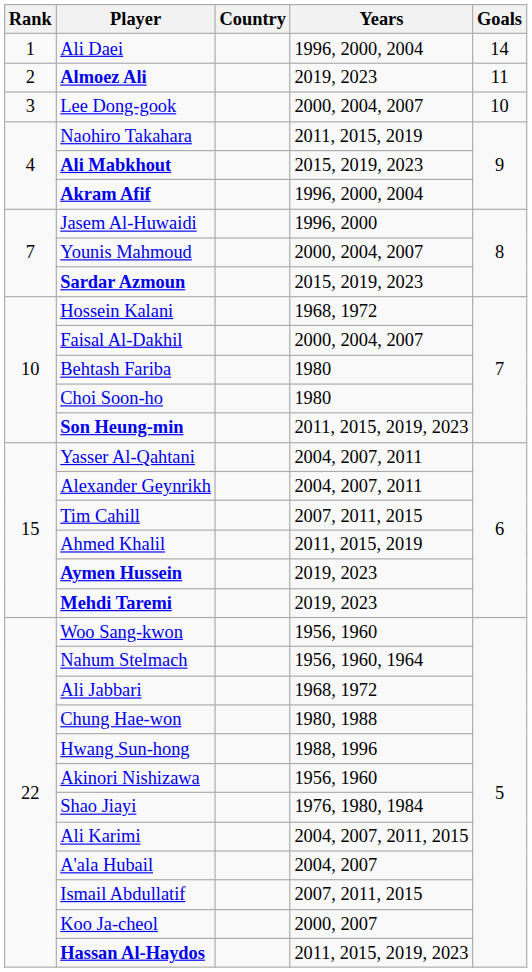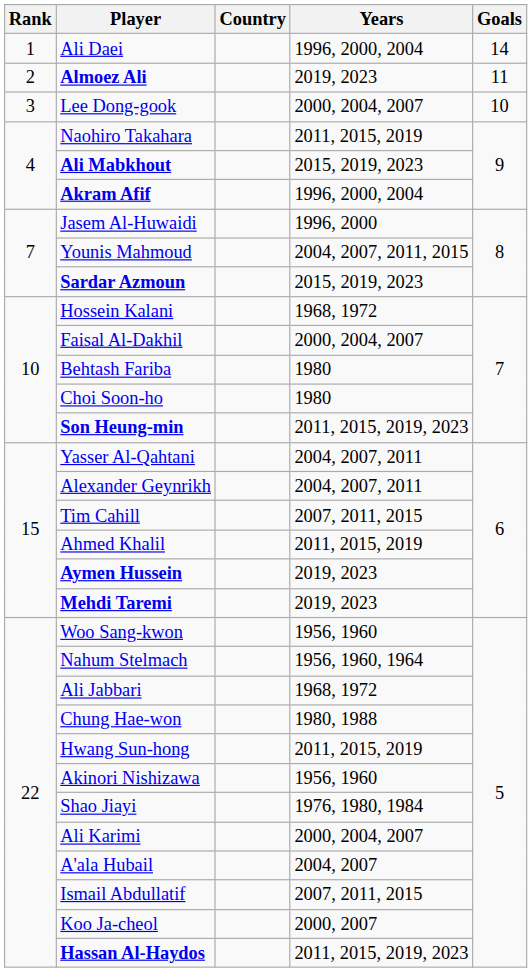 <table class="wikitable">
 <tr>
 <th>Rank</th>
 <th>Player</th>
 <th>Country</th>
 <th>Years</th>
 <th>Goals</th>
 </tr>
 <tr>
 <td align="center">1</td>
 <td><a href='#'>Ali Daei</a></td>
 <td></td>
 <td>1996, 2000, 2004</td>
 <td align="center">14</td>
 </tr>
 <tr>
 <td align="center">2</td>
 <td><strong><a href='#'>Almoez Ali</a></strong></td>
 <td></td>
 <td>2019, 2023</td>
 <td align="center">11</td>
 </tr>
 <tr>
 <td align="center">3</td>
 <td><a href='#'>Lee Dong-gook</a></td>
 <td></td>
 <td>2000, 2004, 2007</td>
 <td rowspan="1" align="center">10</td>
 </tr>
 <tr>
 <td rowspan="3" align="center">4</td>
 <td><a href='#'>Naohiro Takahara</a></td>
 <td></td>
 <td>2011, 2015, 2019</td>
 <td rowspan="3" align="center">9</td>
 </tr>
 <tr>
 <td><strong><a href='#'>Ali Mabkhout</a></strong></td>
 <td></td>
 <td>2015, 2019, 2023</td>
 </tr>
 <tr>
 <td><strong><a href='#'>Akram Afif</a></strong></td>
 <td></td>
 <td>1996, 2000, 2004</td>
 </tr>
 <tr>
 <td rowspan="3" align="center">7</td>
 <td><a href='#'>Jasem Al-Huwaidi</a></td>
 <td></td>
 <td>1996, 2000</td>
 <td rowspan="3" align="center">8</td>
 </tr>
 <tr>
 <td><a href='#'>Younis Mahmoud</a></td>
 <td></td>
-<td>2000, 2004, 2007</td>
+<td>2004, 2007, 2011, 2015</td>
 </tr>
 <tr>
 <td><strong><a href='#'>Sardar Azmoun</a></strong></td>
 <td></td>
 <td>2015, 2019, 2023</td>
 </tr>
 <tr>
 <td rowspan="5" align="center">10</td>
 <td><a href='#'>Hossein Kalani</a></td>
 <td></td>
 <td>1968, 1972</td>
 <td rowspan="5" align="center">7</td>
 </tr>
 <tr>
 <td><a href='#'>Faisal Al-Dakhil</a></td>
 <td></td>
 <td>2000, 2004, 2007</td>
 </tr>
 <tr>
 <td><a href='#'>Behtash Fariba</a></td>
 <td></td>
 <td>1980</td>
 </tr>
 <tr>
 <td><a href='#'>Choi Soon-ho</a></td>
 <td></td>
 <td>1980</td>
 </tr>
 <tr>
 <td><strong><a href='#'>Son Heung-min</a></strong></td>
 <td></td>
 <td>2011, 2015, 2019, 2023</td>
 </tr>
 <tr>
 <td rowspan="6" align="center">15</td>
 <td><a href='#'>Yasser Al-Qahtani</a></td>
 <td></td>
 <td>2004, 2007, 2011</td>
 <td rowspan="6" align="center">6</td>
 </tr>
 <tr>
 <td><a href='#'>Alexander Geynrikh</a></td>
 <td></td>
 <td>2004, 2007, 2011</td>
 </tr>
 <tr>
 <td><a href='#'>Tim Cahill</a></td>
 <td></td>
 <td>2007, 2011, 2015</td>
 </tr>
 <tr>
 <td><a href='#'>Ahmed Khalil</a></td>
 <td></td>
 <td>2011, 2015, 2019</td>
 </tr>
 <tr>
 <td><strong><a href='#'>Aymen Hussein</a></strong></td>
 <td></td>
 <td>2019, 2023</td>
 </tr>
 <tr>
 <td><strong><a href='#'>Mehdi Taremi</a></strong></td>
 <td></td>
 <td>2019, 2023</td>
 </tr>
 <tr>
 <td rowspan="12" align="center">22</td>
 <td><a href='#'>Woo Sang-kwon</a></td>
 <td></td>
 <td>1956, 1960</td>
 <td rowspan="12" align="center">5</td>
 </tr>
 <tr>
 <td><a href='#'>Nahum Stelmach</a></td>
 <td></td>
 <td>1956, 1960, 1964</td>
 </tr>
 <tr>
 <td><a href='#'>Ali Jabbari</a></td>
 <td></td>
 <td>1968, 1972</td>
 </tr>
 <tr>
 <td><a href='#'>Chung Hae-won</a></td>
 <td></td>
 <td>1980, 1988</td>
 </tr>
 <tr>
 <td><a href='#'>Hwang Sun-hong</a></td>
 <td></td>
-<td>1988, 1996</td>
+<td>2011, 2015, 2019</td>
 </tr>
 <tr>
 <td><a href='#'>Akinori Nishizawa</a></td>
 <td></td>
 <td>1956, 1960</td>
 </tr>
 <tr>
 <td><a href='#'>Shao Jiayi</a></td>
 <td></td>
 <td>1976, 1980, 1984</td>
 </tr>
 <tr>
 <td><a href='#'>Ali Karimi</a></td>
 <td></td>
-<td>2004, 2007, 2011, 2015</td>
+<td>2000, 2004, 2007</td>
 </tr>
 <tr>
 <td><a href='#'>A'ala Hubail</a></td>
 <td></td>
 <td>2004, 2007</td>
 </tr>
 <tr>
 <td><a href='#'>Ismail Abdullatif</a></td>
 <td></td>
 <td>2007, 2011, 2015</td>
 </tr>
 <tr>
 <td><a href='#'>Koo Ja-cheol</a></td>
 <td></td>
 <td>2000, 2007</td>
 </tr>
 <tr>
 <td><strong><a href='#'>Hassan Al-Haydos</a></strong></td>
 <td></td>
 <td>2011, 2015, 2019, 2023</td>
 </tr>
 </table>
